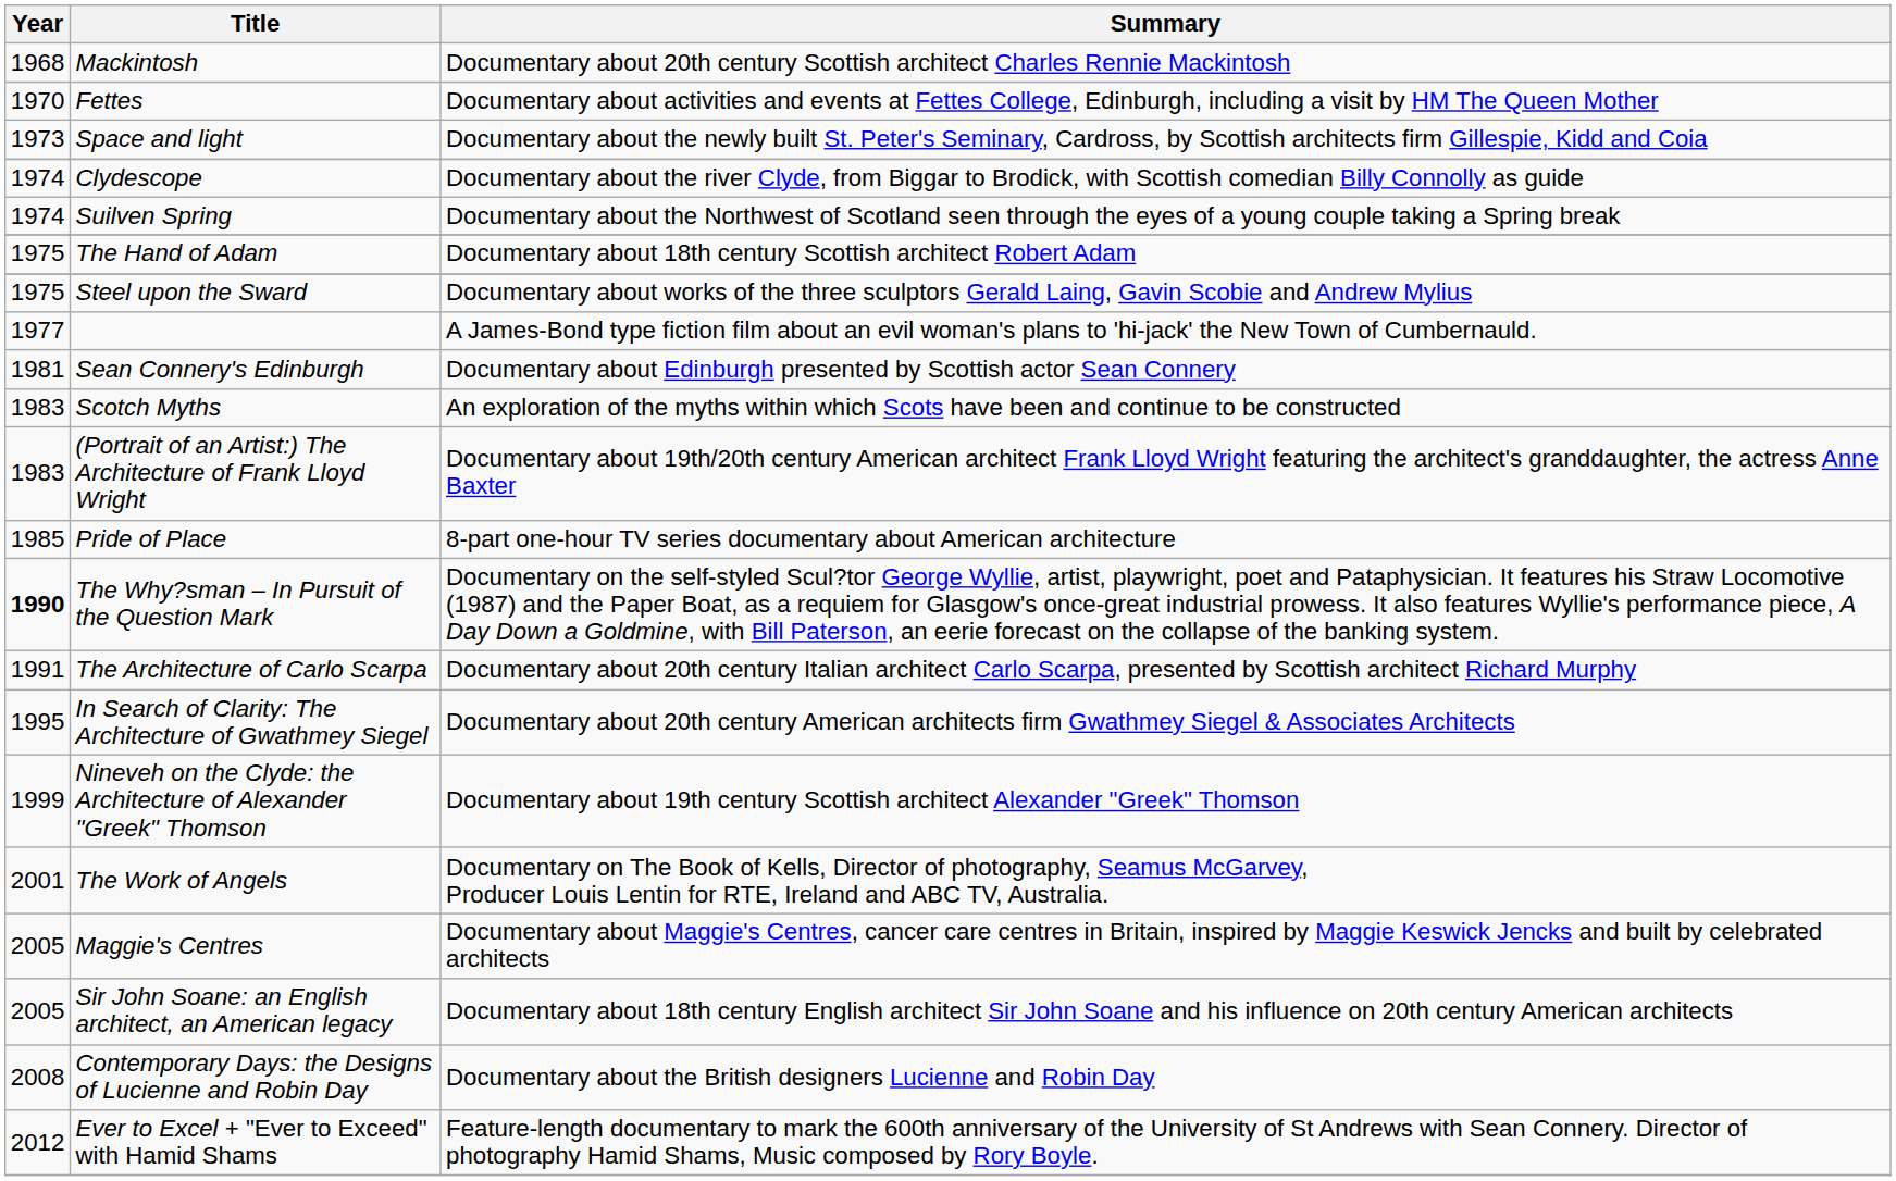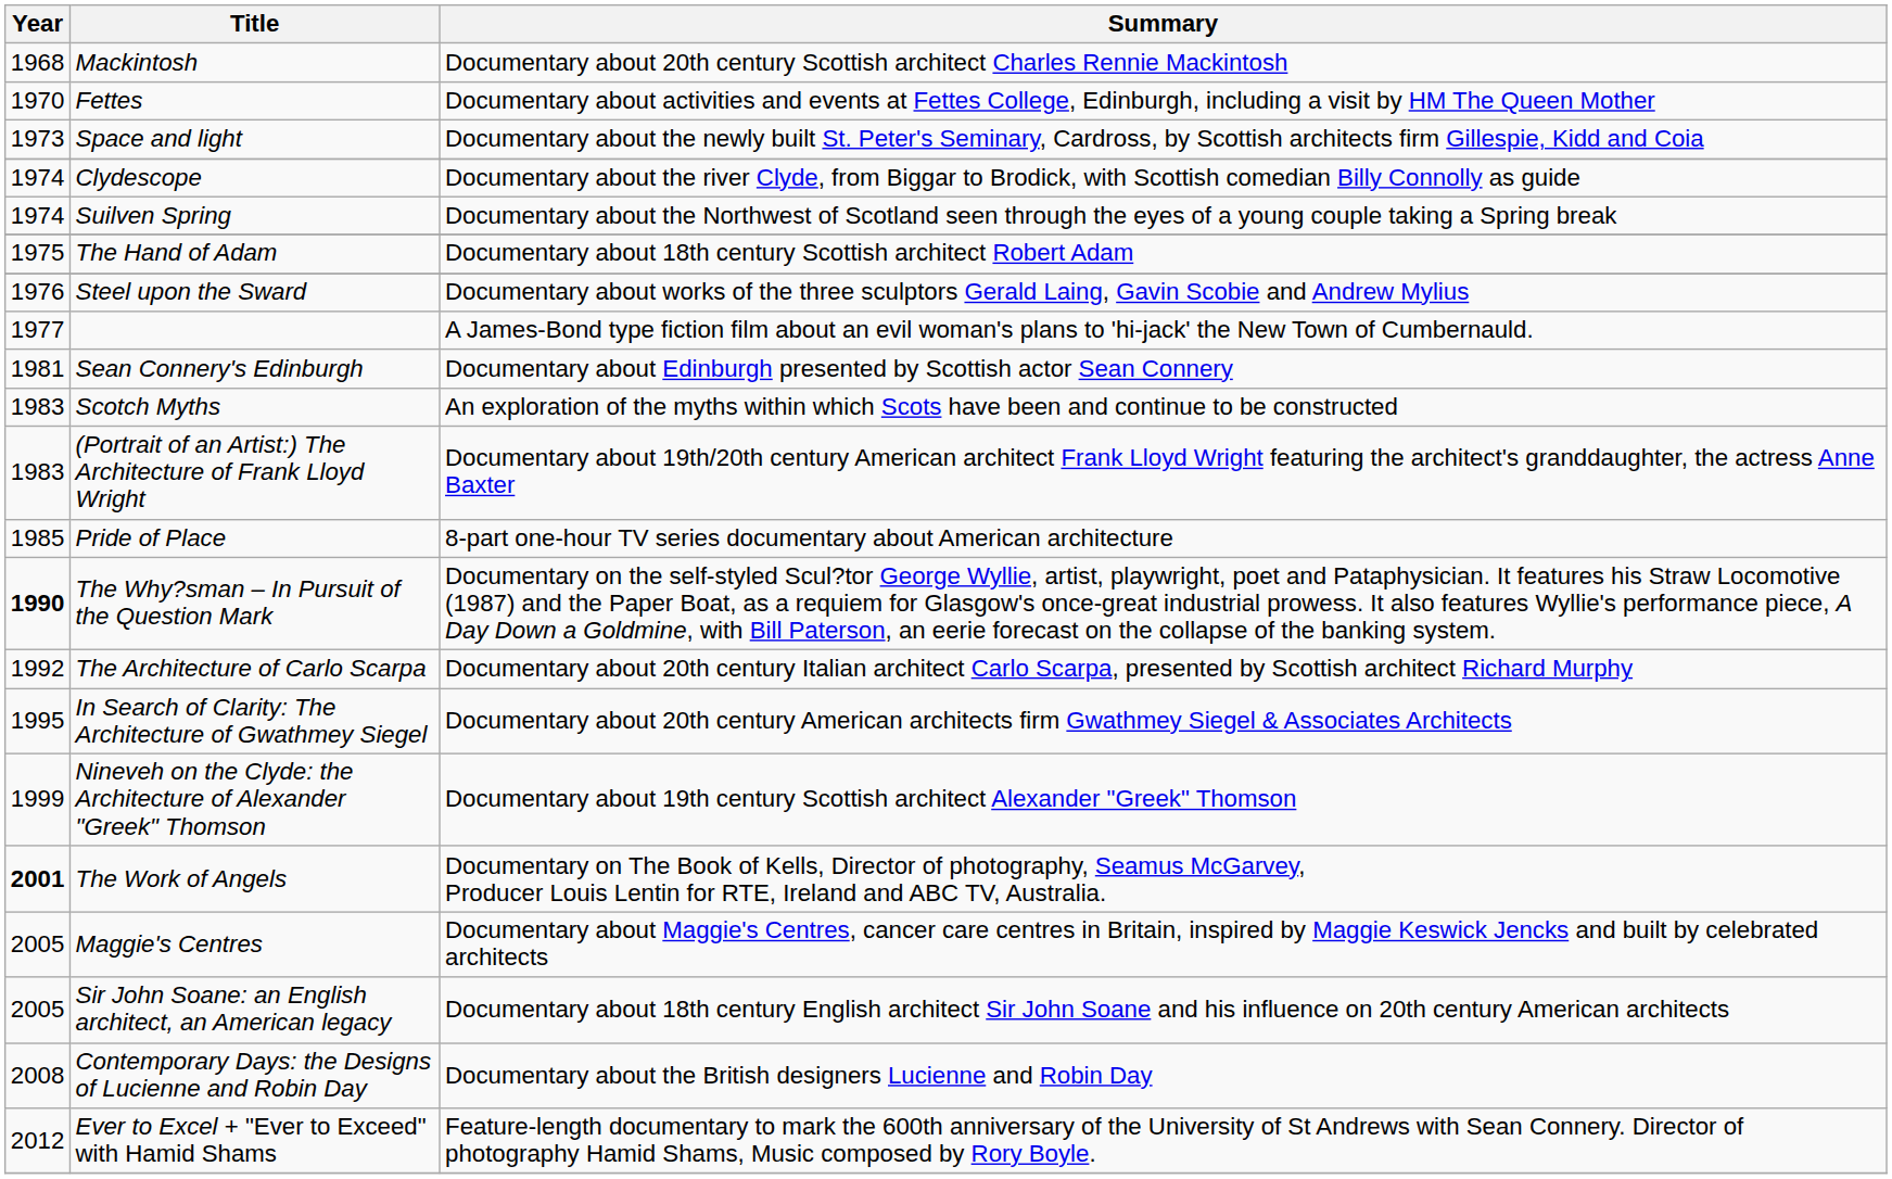 <table class="wikitable">
 <tr>
 <th bgcolor="#CCCCFF">Year</th>
 <th bgcolor="#CCCCFF">Title</th>
 <th bgcolor="#CCCCFF">Summary</th>
 </tr>
 <tr>
 <td>1968</td>
 <td><em>Mackintosh</em></td>
 <td>Documentary about 20th century Scottish architect <a href='#'>Charles Rennie Mackintosh</a></td>
 </tr>
 <tr>
 <td>1970</td>
 <td><em>Fettes</em></td>
 <td>Documentary about activities and events at <a href='#'>Fettes College</a>, Edinburgh, including a visit by <a href='#'>HM The Queen Mother</a></td>
 </tr>
 <tr>
 <td>1973</td>
 <td><em>Space and light</em></td>
 <td>Documentary about the newly built <a href='#'>St. Peter's Seminary</a>, Cardross, by Scottish architects firm <a href='#'>Gillespie, Kidd and Coia</a></td>
 </tr>
 <tr>
 </tr>
 <tr>
 <td>1974</td>
 <td><em>Clydescope</em></td>
 <td>Documentary about the river <a href='#'>Clyde</a>, from Biggar to Brodick, with Scottish comedian <a href='#'>Billy Connolly</a> as guide</td>
 </tr>
 <tr>
 <td>1974</td>
 <td><em>Suilven Spring</em></td>
 <td>Documentary about the Northwest of Scotland seen through the eyes of a young couple taking a Spring break</td>
 </tr>
 <tr>
 </tr>
 <tr>
 <td>1975</td>
 <td><em>The Hand of Adam</em></td>
 <td>Documentary about 18th century Scottish architect <a href='#'>Robert Adam</a></td>
 </tr>
 <tr>
 </tr>
 <tr>
-<td>1975</td>
+<td>1976</td>
 <td><em>Steel upon the Sward</em></td>
 <td>Documentary about works of the three sculptors <a href='#'>Gerald Laing</a>, <a href='#'>Gavin Scobie</a> and <a href='#'>Andrew Mylius</a></td>
 </tr>
 <tr>
 <td>1977</td>
 <td><br><em></em></td>
 <td>A James-Bond type fiction film about an evil woman's plans to 'hi-jack' the New Town of Cumbernauld.</td>
 </tr>
 <tr>
 <td>1981</td>
 <td><em>Sean Connery's Edinburgh</em></td>
 <td>Documentary about <a href='#'>Edinburgh</a> presented by Scottish actor <a href='#'>Sean Connery</a></td>
 </tr>
 <tr>
 <td>1983</td>
 <td><em>Scotch Myths</em></td>
 <td>An exploration of the myths within which <a href='#'>Scots</a> have been and continue to be constructed</td>
 </tr>
 <tr>
 <td>1983</td>
 <td><em>(Portrait of an Artist:) The Architecture of Frank Lloyd Wright</em></td>
 <td>Documentary about 19th/20th century American architect <a href='#'>Frank Lloyd Wright</a> featuring the architect's granddaughter, the actress <a href='#'>Anne Baxter</a></td>
 </tr>
 <tr>
 <td>1985</td>
 <td><em>Pride of Place</em></td>
 <td>8-part one-hour TV series documentary about American architecture</td>
 </tr>
 <tr>
 <td><strong>1990</strong></td>
 <td><em>The Why?sman – In Pursuit of the Question Mark</em></td>
 <td>Documentary on the self-styled Scul?tor <a href='#'>George Wyllie</a>, artist, playwright, poet and Pataphysician. It features his Straw Locomotive (1987) and the Paper Boat, as a requiem for Glasgow's once-great industrial prowess.  It also features Wyllie's performance piece, <em>A Day Down a Goldmine</em>, with <a href='#'>Bill Paterson</a>, an eerie forecast on the collapse of the banking system.</td>
 </tr>
 <tr>
-<td>1991</td>
+<td>1992</td>
 <td><em>The Architecture of Carlo Scarpa</em></td>
 <td>Documentary about 20th century Italian architect <a href='#'>Carlo Scarpa</a>, presented by Scottish architect <a href='#'>Richard Murphy</a></td>
 </tr>
 <tr>
 <td>1995</td>
 <td><em>In Search of Clarity: The Architecture of Gwathmey Siegel</em></td>
 <td>Documentary about 20th century American architects firm <a href='#'>Gwathmey Siegel & Associates Architects</a></td>
 </tr>
 <tr>
 <td>1999</td>
 <td><em>Nineveh on the Clyde: the Architecture of Alexander "Greek" Thomson</em></td>
 <td>Documentary about 19th century Scottish architect <a href='#'>Alexander "Greek" Thomson</a></td>
 </tr>
 <tr>
-<td>2001</td>
+<td><strong>2001</strong></td>
 <td><em>The Work of Angels</em></td>
 <td>Documentary on The Book of Kells, Director of photography, <a href='#'>Seamus McGarvey</a>,<br>Producer Louis Lentin for RTE, Ireland and ABC TV, Australia.</td>
 </tr>
 <tr>
 <td>2005</td>
 <td><em>Maggie's Centres</em></td>
 <td>Documentary about <a href='#'>Maggie's Centres</a>, cancer care centres in Britain, inspired by <a href='#'>Maggie Keswick Jencks</a> and built by celebrated architects</td>
 </tr>
 <tr>
 <td>2005</td>
 <td><em>Sir John Soane: an English architect, an American legacy</em></td>
 <td>Documentary about 18th century English architect <a href='#'>Sir John Soane</a> and his influence on 20th century American architects</td>
 </tr>
 <tr>
 <td>2008</td>
 <td><em>Contemporary Days: the Designs of Lucienne and Robin Day</em></td>
 <td>Documentary about the British designers <a href='#'>Lucienne</a> and <a href='#'>Robin Day</a></td>
 </tr>
 <tr>
 <td>2012</td>
 <td><em>Ever to Excel</em>  + "Ever to Exceed"  with Hamid Shams</td>
 <td>Feature-length documentary to mark the 600th anniversary of the University of St Andrews with Sean Connery. Director of photography Hamid Shams, Music composed by <a href='#'>Rory Boyle</a>.</td>
 </tr>
 <tr>
 </tr>
 </table>
